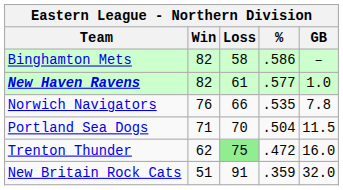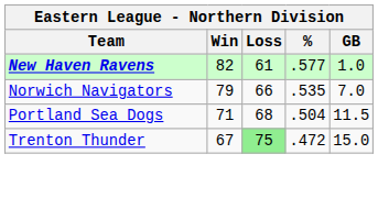 <table class="wikitable">
 <tr>
 <th colspan="5">Eastern League - Northern Division</th>
 </tr>
 <tr>
 <th width="55%">Team</th>
 <th>Win</th>
 <th>Loss</th>
 <th>%</th>
 <th>GB</th>
 </tr>
 <tr align=center bgcolor="#CCFFCC">
-<td align=left><a href='#'>Binghamton Mets</a></td>
-<td>82</td>
-<td>58</td>
-<td>.586</td>
-<td>–</td>
-</tr>
-<tr align=center bgcolor="#CCFFCC">
 <td align=left><strong><em><a href='#'>New Haven Ravens</a></em></strong></td>
 <td>82</td>
 <td>61</td>
 <td>.577</td>
 <td>1.0</td>
 </tr>
 <tr align=center>
 <td align=left><a href='#'>Norwich Navigators</a></td>
-<td>76</td>
+<td>79</td>
 <td>66</td>
 <td>.535</td>
-<td>7.8</td>
+<td>7.0</td>
 </tr>
 <tr align=center>
 <td align=left><a href='#'>Portland Sea Dogs</a></td>
 <td>71</td>
-<td>70</td>
+<td>68</td>
 <td>.504</td>
 <td>11.5</td>
 </tr>
 <tr align=center>
 <td align=left><a href='#'>Trenton Thunder</a></td>
-<td>62</td>
+<td>67</td>
 <td style="background: lightgreen;">75</td>
 <td>.472</td>
-<td>16.0</td>
-</tr>
-<tr align=center>
-<td align=left><a href='#'>New Britain Rock Cats</a></td>
-<td>51</td>
-<td>91</td>
-<td>.359</td>
-<td>32.0</td>
+<td>15.0</td>
 </tr>
 </table>
